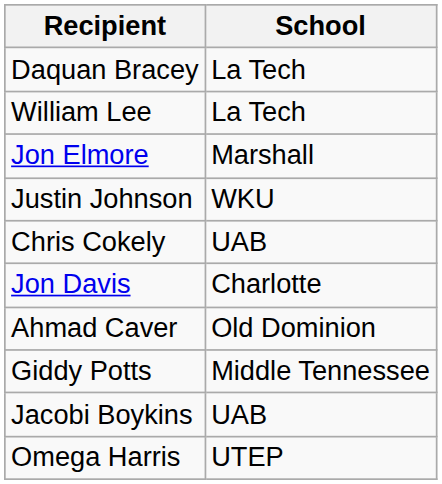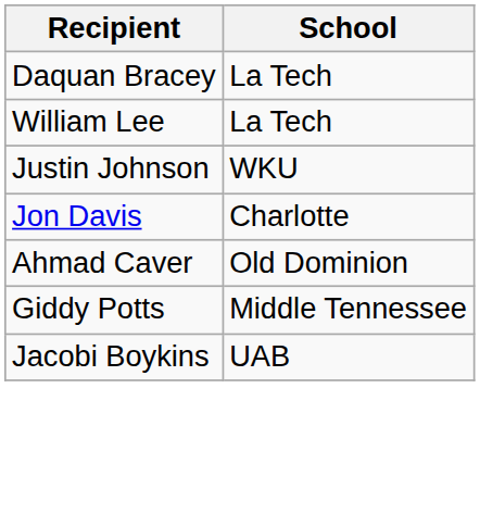 <table class="wikitable" border="1">
 <tr>
 <th>Recipient</th>
 <th>School</th>
 </tr>
 <tr>
 <td>Daquan Bracey</td>
 <td>La Tech</td>
 </tr>
 <tr>
 <td>William Lee</td>
 <td>La Tech</td>
 </tr>
 <tr>
-<td><a href='#'>Jon Elmore</a></td>
-<td>Marshall</td>
-</tr>
-<tr>
 <td>Justin Johnson</td>
 <td>WKU</td>
-</tr>
-<tr>
-<td>Chris Cokely</td>
-<td>UAB</td>
 </tr>
 <tr>
 <td><a href='#'>Jon Davis</a></td>
 <td>Charlotte</td>
 </tr>
 <tr>
 <td>Ahmad Caver</td>
 <td>Old Dominion</td>
 </tr>
 <tr>
 <td>Giddy Potts</td>
 <td>Middle Tennessee</td>
 </tr>
 <tr>
 <td>Jacobi Boykins</td>
 <td>UAB</td>
 </tr>
-<tr>
-<td>Omega Harris</td>
-<td>UTEP</td>
-</tr>
 </table>
